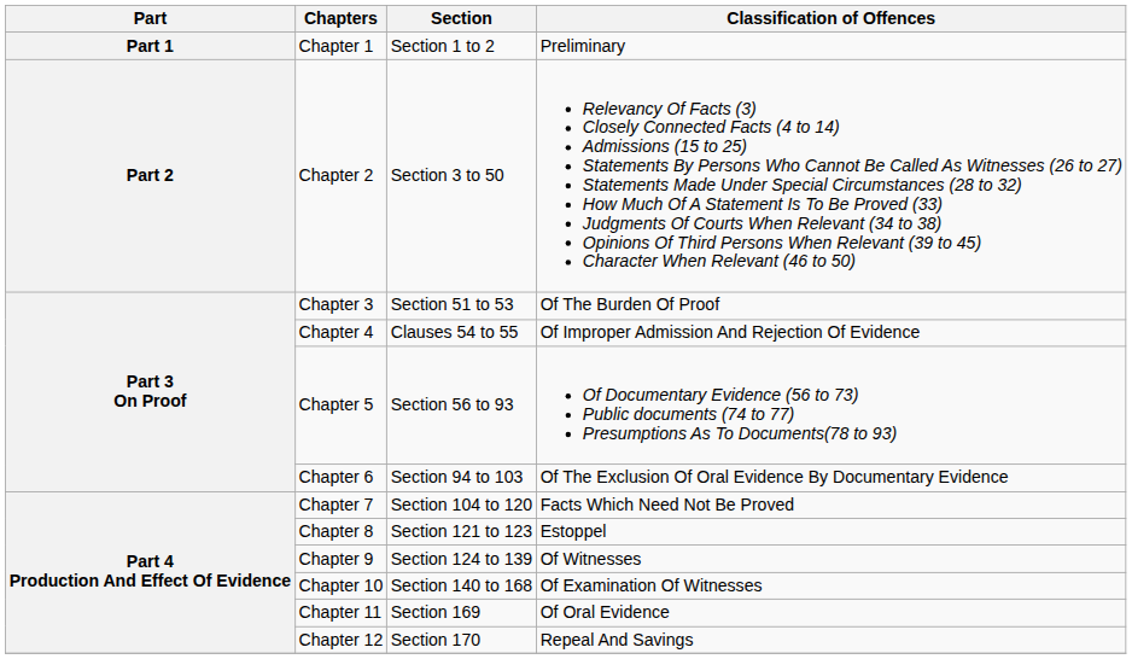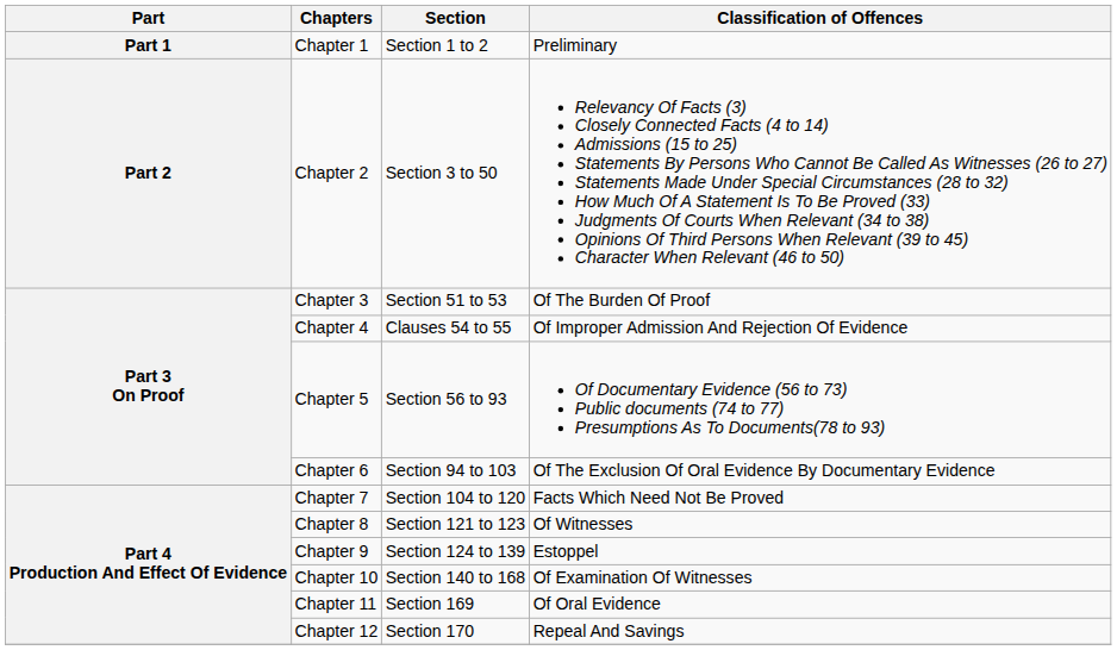 <table class="wikitable sortable">
 <tr>
 <th>Part</th>
 <th>Chapters</th>
 <th>Section</th>
 <th>Classification of Offences</th>
 </tr>
 <tr>
 <th rowspan="1">Part 1</th>
 <td>Chapter 1</td>
 <td>Section 1 to 2</td>
 <td>Preliminary</td>
 </tr>
 <tr>
 <th rowspan="1">Part 2</th>
 <td>Chapter 2</td>
 <td>Section 3 to 50</td>
 <td><br><ul><li><em>Relevancy Of Facts (3)</em></li><li><em>Closely Connected Facts (4 to 14)</em></li><li><em>Admissions (15 to 25)</em></li><li><em>Statements By Persons Who Cannot Be Called As Witnesses (26 to 27)</em></li><li><em>Statements Made Under Special Circumstances (28 to 32)</em></li><li><em>How Much Of A Statement Is To Be Proved (33)</em></li><li><em>Judgments Of Courts When Relevant (34 to 38)</em></li><li><em>Opinions Of Third Persons When Relevant (39 to 45)</em></li><li><em>Character When Relevant (46 to 50)</em></li></ul></td>
 </tr>
 <tr>
 <th rowspan="4">Part 3 <br> On Proof</th>
 <td>Chapter 3</td>
 <td>Section 51 to 53</td>
 <td>Of The Burden Of Proof</td>
 </tr>
 <tr>
 <td>Chapter 4</td>
 <td>Clauses 54 to 55</td>
 <td>Of Improper Admission And Rejection Of Evidence</td>
 </tr>
 <tr>
 <td>Chapter 5</td>
 <td>Section 56 to 93</td>
 <td><br><ul><li><em>Of Documentary Evidence (56 to 73) </em></li><li><em>Public documents (74 to 77)</em></li><li><em>Presumptions As To Documents(78 to 93)</em></li></ul></td>
 </tr>
 <tr>
 <td>Chapter 6</td>
 <td>Section 94 to 103</td>
 <td>Of The Exclusion Of Oral Evidence By Documentary Evidence</td>
 </tr>
 <tr>
 <th rowspan="6">Part 4 <br> Production And Effect Of Evidence</th>
 <td>Chapter 7</td>
 <td>Section 104 to 120</td>
 <td>Facts Which Need Not Be Proved</td>
 </tr>
 <tr>
 <td>Chapter 8</td>
 <td>Section 121 to 123</td>
-<td>Estoppel</td>
+<td>Of Witnesses</td>
 </tr>
 <tr>
 <td>Chapter 9</td>
 <td>Section 124 to 139</td>
-<td>Of Witnesses</td>
+<td>Estoppel</td>
 </tr>
 <tr>
 <td>Chapter 10</td>
 <td>Section 140 to 168</td>
 <td>Of Examination Of Witnesses</td>
 </tr>
 <tr>
 <td>Chapter 11</td>
 <td>Section 169</td>
 <td>Of Oral Evidence</td>
 </tr>
 <tr>
 <td>Chapter 12</td>
 <td>Section 170</td>
 <td>Repeal And Savings</td>
 </tr>
 <tr>
 </tr>
 </table>
